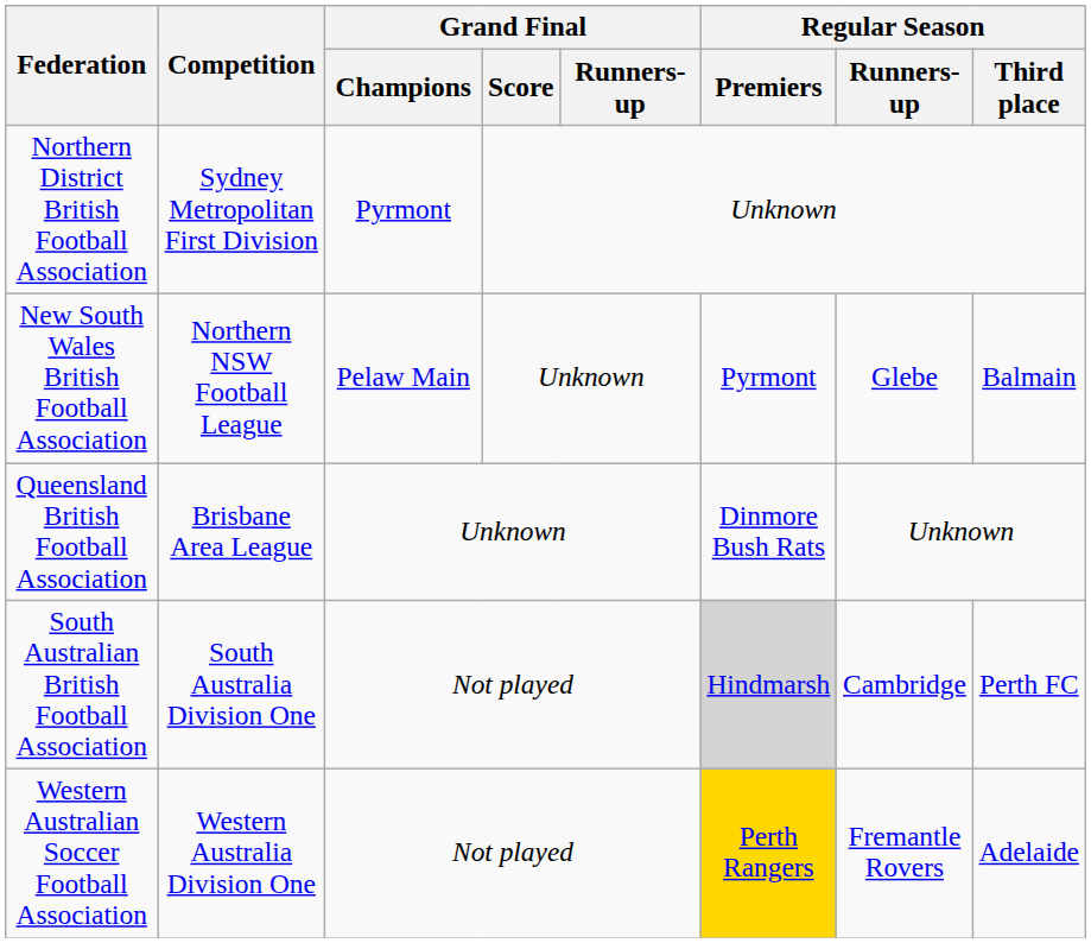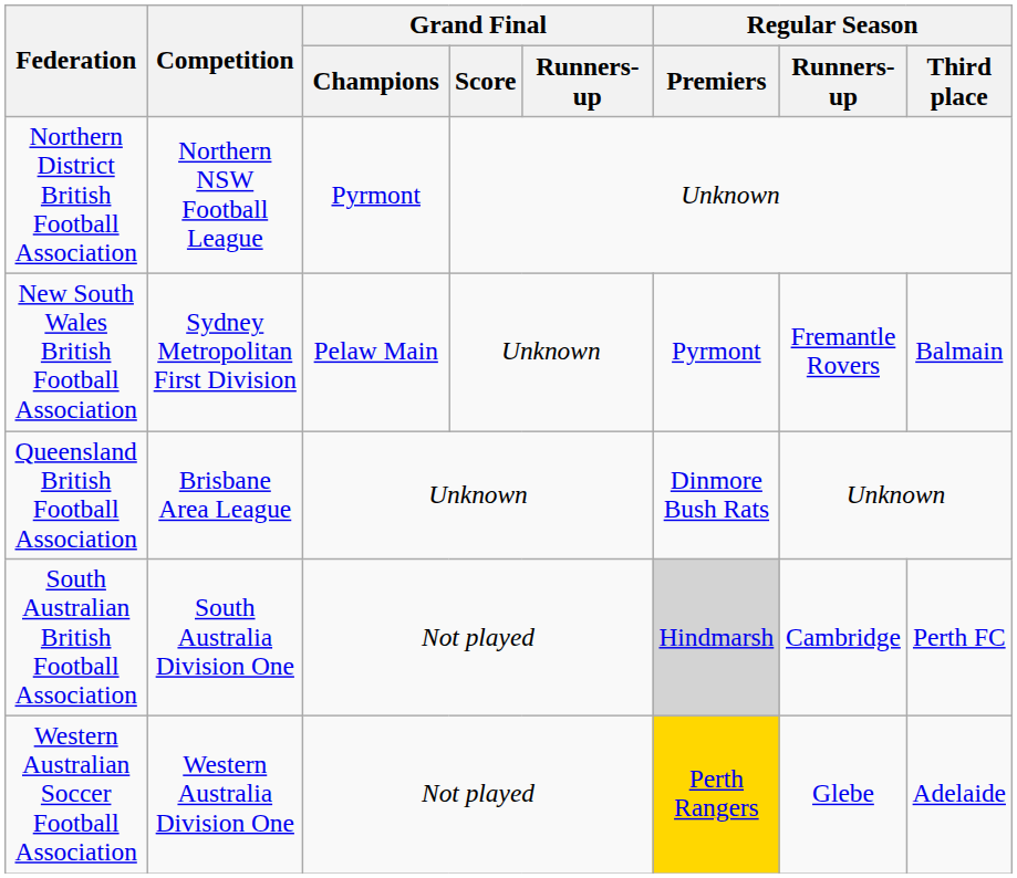 <table class="wikitable" width="100%">
 <tr>
 <th rowspan="2" style="width:10em">Federation</th>
 <th rowspan="2" style="width:10em">Competition</th>
 <th colspan="3" scope="col">Grand Final</th>
 <th colspan="3">Regular Season</th>
 </tr>
 <tr>
 <th style="width:10em">Champions</th>
 <th>Score</th>
 <th style="width:15em">Runners-up</th>
 <th>Premiers</th>
 <th>Runners-up</th>
 <th>Third place</th>
 </tr>
 <tr>
 <td align="center"><a href='#'>Northern District British Football Association</a></td>
-<td align="center"><a href='#'>Sydney Metropolitan First Division</a></td>
+<td align="center"><a href='#'>Northern NSW Football League</a></td>
 <td align="center"><a href='#'>Pyrmont</a></td>
 <td colspan="5" align="center"><em>Unknown</em></td>
 </tr>
 <tr>
 <td align="center"><a href='#'>New South Wales British Football Association</a></td>
-<td align="center"><a href='#'>Northern NSW Football League</a></td>
+<td align="center"><a href='#'>Sydney Metropolitan First Division</a></td>
 <td align="center"><a href='#'>Pelaw Main</a></td>
 <td colspan="2" align="center"><em>Unknown</em></td>
 <td align="center"><a href='#'>Pyrmont</a></td>
-<td align="center"><a href='#'>Glebe</a></td>
+<td align="center"><a href='#'>Fremantle Rovers</a></td>
 <td align="center"><a href='#'>Balmain</a></td>
 </tr>
 <tr>
 <td align="center"><a href='#'>Queensland British Football Association</a></td>
 <td align="center"><a href='#'>Brisbane Area League</a></td>
 <td colspan="3" align="center"><em>Unknown</em></td>
 <td align="center"><a href='#'>Dinmore Bush Rats</a></td>
 <td colspan="2" align="center"><em>Unknown</em></td>
 </tr>
 <tr>
 <td align="center"><a href='#'>South Australian British Football Association</a></td>
 <td align="center"><a href='#'>South Australia Division One</a></td>
 <td colspan="3" align="center"><em>Not played</em></td>
 <td align="center" style="background: lightgrey;"><a href='#'>Hindmarsh</a></td>
 <td align="center"><a href='#'>Cambridge</a></td>
 <td align="center"><a href='#'>Perth FC</a></td>
 </tr>
 <tr>
 <td align="center"><a href='#'>Western Australian Soccer Football Association</a></td>
 <td align="center"><a href='#'>Western Australia Division One</a></td>
 <td colspan="3" align="center"><em>Not played</em></td>
 <td align="center" style="background: gold;"><a href='#'>Perth Rangers</a></td>
-<td align="center"><a href='#'>Fremantle Rovers</a></td>
+<td align="center"><a href='#'>Glebe</a></td>
 <td align="center"><a href='#'>Adelaide</a></td>
 </tr>
 </table>
